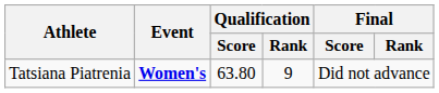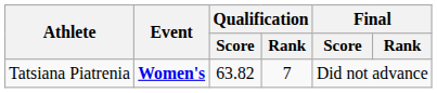 <table class="wikitable" style="font-size:90%">
 <tr>
 <th rowspan="2">Athlete</th>
 <th rowspan="2">Event</th>
 <th colspan="2">Qualification</th>
 <th colspan="2">Final</th>
 </tr>
 <tr style="font-size:95%">
 <th>Score</th>
 <th>Rank</th>
 <th>Score</th>
 <th>Rank</th>
 </tr>
 <tr align=center>
 <td align=left>Tatsiana Piatrenia</td>
 <td align=left><strong><a href='#'>Women's</a></strong></td>
-<td>63.80</td>
-<td>9</td>
+<td>63.82</td>
+<td>7</td>
 <td colspan=2>Did not advance</td>
 </tr>
 </table>
